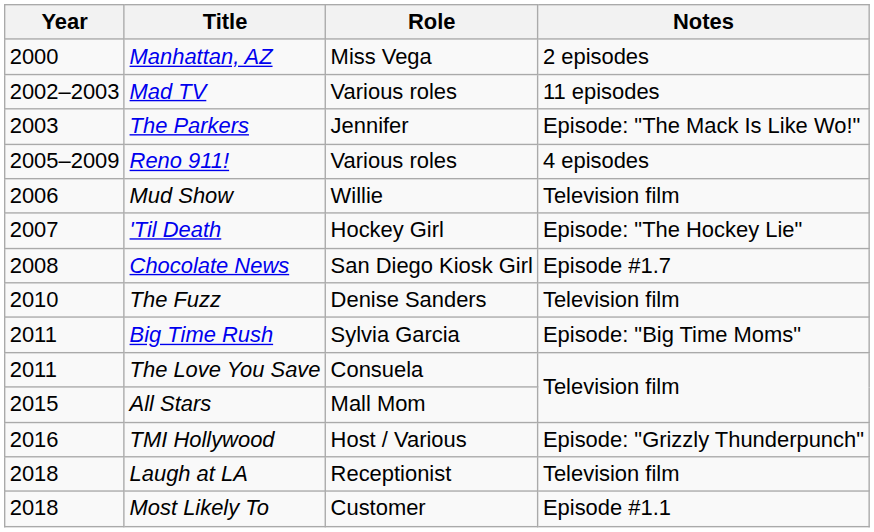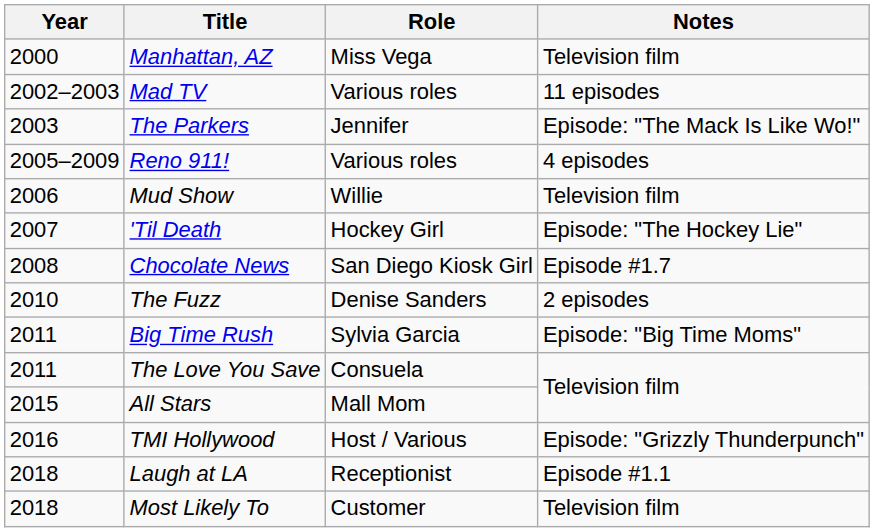 <table class="wikitable sortable">
 <tr>
 <th>Year</th>
 <th>Title</th>
 <th>Role</th>
 <th>Notes</th>
 </tr>
 <tr>
 <td>2000</td>
 <td><em><a href='#'>Manhattan, AZ</a></em></td>
 <td>Miss Vega</td>
-<td>2 episodes</td>
+<td>Television film</td>
 </tr>
 <tr>
 <td>2002–2003</td>
 <td><em><a href='#'>Mad TV</a></em></td>
 <td>Various roles</td>
 <td>11 episodes</td>
 </tr>
 <tr>
 <td>2003</td>
 <td><em><a href='#'>The Parkers</a></em></td>
 <td>Jennifer</td>
 <td>Episode: "The Mack Is Like Wo!"</td>
 </tr>
 <tr>
 <td>2005–2009</td>
 <td><em><a href='#'>Reno 911!</a></em></td>
 <td>Various roles</td>
 <td>4 episodes</td>
 </tr>
 <tr>
 <td>2006</td>
 <td><em>Mud Show</em></td>
 <td>Willie</td>
 <td>Television film</td>
 </tr>
 <tr>
 <td>2007</td>
 <td><em><a href='#'>'Til Death</a></em></td>
 <td>Hockey Girl</td>
 <td>Episode: "The Hockey Lie"</td>
 </tr>
 <tr>
 <td>2008</td>
 <td><em><a href='#'>Chocolate News</a></em></td>
 <td>San Diego Kiosk Girl</td>
 <td>Episode #1.7</td>
 </tr>
 <tr>
 <td>2010</td>
 <td><em>The Fuzz</em></td>
 <td>Denise Sanders</td>
-<td>Television film</td>
+<td>2 episodes</td>
 </tr>
 <tr>
 <td>2011</td>
 <td><em><a href='#'>Big Time Rush</a></em></td>
 <td>Sylvia Garcia</td>
 <td>Episode: "Big Time Moms"</td>
 </tr>
 <tr>
 <td>2011</td>
 <td><em>The Love You Save</em></td>
 <td>Consuela</td>
 <td rowspan="2">Television film</td>
 </tr>
 <tr>
 <td>2015</td>
 <td><em>All Stars</em></td>
 <td>Mall Mom</td>
 </tr>
 <tr>
 <td>2016</td>
 <td><em>TMI Hollywood</em></td>
 <td>Host / Various</td>
 <td>Episode: "Grizzly Thunderpunch"</td>
 </tr>
 <tr>
 <td>2018</td>
 <td><em>Laugh at LA</em></td>
 <td>Receptionist</td>
-<td>Television film</td>
+<td>Episode #1.1</td>
 </tr>
 <tr>
 <td>2018</td>
 <td><em>Most Likely To</em></td>
 <td>Customer</td>
-<td>Episode #1.1</td>
+<td>Television film</td>
 </tr>
 </table>
